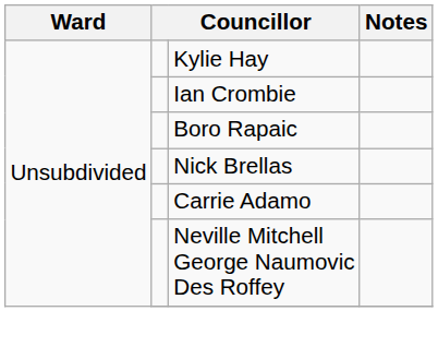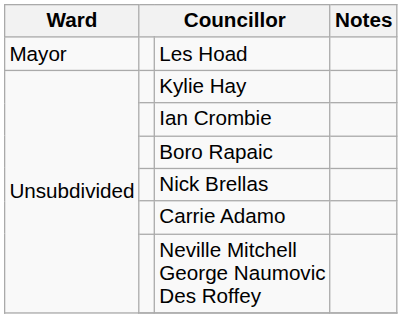 <table class="wikitable">
 <tr>
 <th>Ward</th>
 <th colspan="2">Councillor</th>
 <th>Notes</th>
+</tr>
+<tr>
+<td rowspan="1">Mayor</td>
+<td> </td>
+<td>Les Hoad</td>
+<td></td>
 </tr>
 <tr>
 <td rowspan="8">Unsubdivided</td>
 <td> </td>
 <td>Kylie Hay</td>
 <td></td>
 </tr>
 <tr>
 <td> </td>
 <td>Ian Crombie</td>
 <td></td>
 </tr>
 <tr>
 <td> </td>
 <td>Boro Rapaic</td>
 <td></td>
 </tr>
 <tr>
 <td> </td>
 <td>Nick Brellas</td>
 <td></td>
 </tr>
 <tr>
 <td> </td>
 <td>Carrie Adamo</td>
 <td></td>
 </tr>
 <tr>
 <td> </td>
 <td>Neville Mitchell<br>George Naumovic<br>Des Roffey</td>
 <td></td>
 </tr>
 <tr>
 </tr>
 </table>
